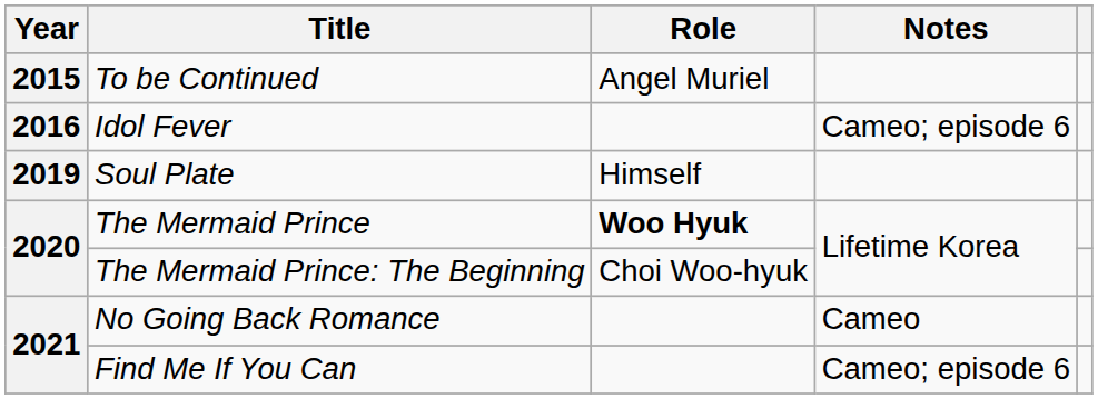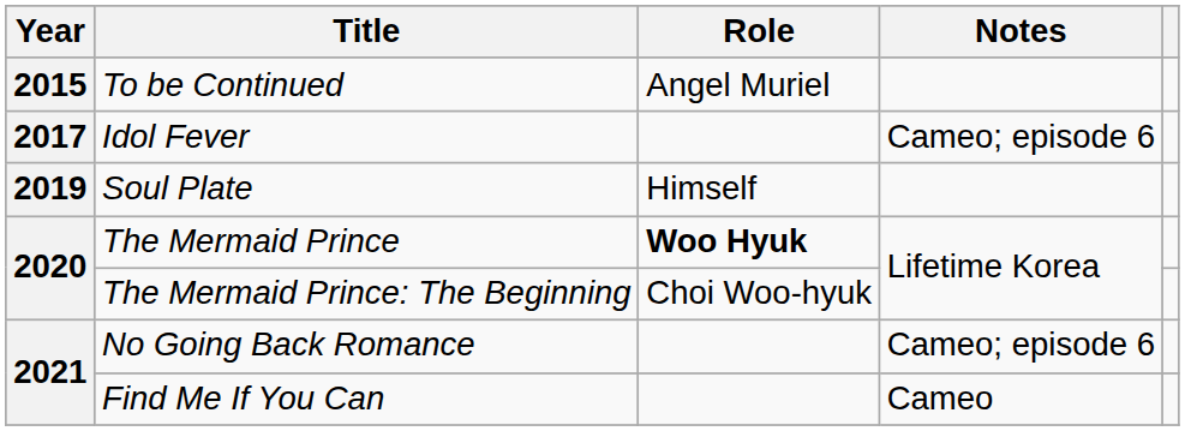 <table class="wikitable sortable plainrowheaders">
 <tr>
 <th scope="col">Year</th>
 <th scope="col">Title</th>
 <th scope="col">Role</th>
 <th scope="col">Notes</th>
 <th scope="col" class="unsortable"></th>
 </tr>
 <tr>
 <th scope="row">2015</th>
 <td><em>To be Continued</em></td>
 <td>Angel Muriel</td>
 <td></td>
 <td></td>
 </tr>
 <tr>
-<th scope="row">2016</th>
+<th scope="row">2017</th>
 <td><em>Idol Fever</em></td>
 <td></td>
 <td>Cameo; episode 6</td>
 <td></td>
 </tr>
 <tr>
 <th scope="row">2019</th>
 <td><em>Soul Plate</em></td>
 <td>Himself</td>
 <td></td>
 <td></td>
 </tr>
 <tr>
 <th rowspan="2" scope="row">2020</th>
 <td><em>The Mermaid Prince</em></td>
 <td><strong>Woo Hyuk</strong></td>
 <td rowspan="2">Lifetime Korea</td>
 <td></td>
 </tr>
 <tr>
 <td><em>The Mermaid Prince: The Beginning</em></td>
 <td>Choi Woo-hyuk</td>
 <td></td>
 </tr>
 <tr>
 <th rowspan="2" scope="row">2021</th>
 <td><em>No Going Back Romance</em></td>
 <td></td>
-<td>Cameo</td>
+<td>Cameo; episode 6</td>
 <td></td>
 </tr>
 <tr>
 <td><em>Find Me If You Can</em></td>
 <td></td>
-<td>Cameo; episode 6</td>
+<td>Cameo</td>
 <td></td>
 </tr>
 </table>
